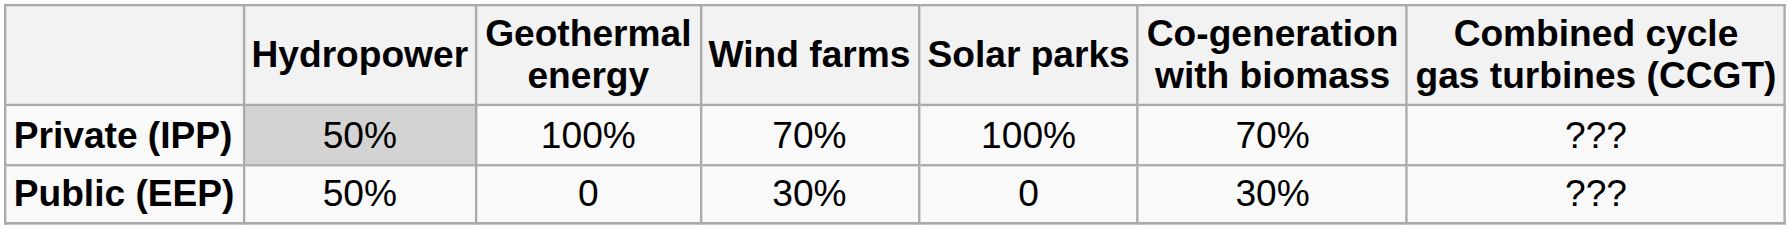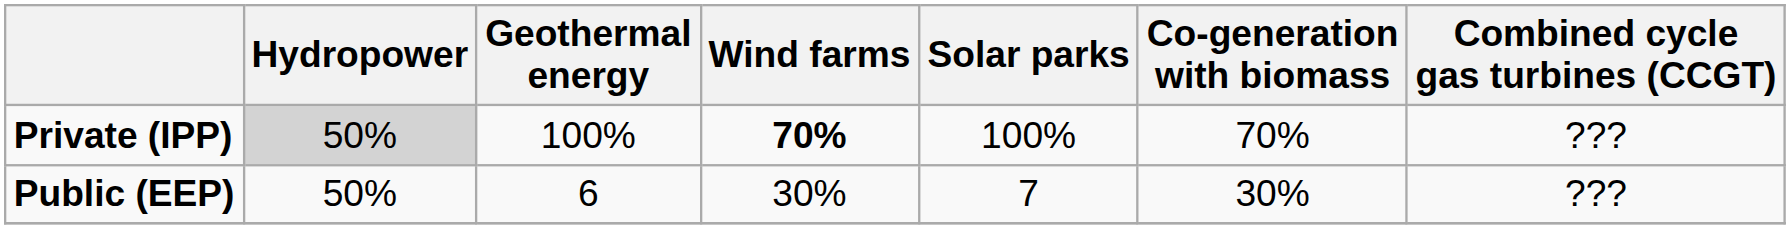 <table class="wikitable">
 <tr>
 <th style="text-align:center"></th>
 <th>Hydropower</th>
 <th>Geothermal<br>energy</th>
 <th>Wind farms</th>
 <th>Solar parks</th>
 <th>Co-generation<br>with biomass</th>
 <th>Combined cycle<br>gas turbines (CCGT)</th>
 </tr>
 <tr>
 <td><strong>Private (IPP)</strong></td>
 <td style="background: lightgrey; text-align:center">50%</td>
 <td style="text-align:center">100%</td>
-<td style="text-align:center">70%</td>
+<td style="text-align:center"><strong>70%</strong></td>
 <td style="text-align:center">100%</td>
 <td style="text-align:center">70%</td>
 <td style="text-align:center">???</td>
 </tr>
 <tr>
 <td><strong>Public (EEP)</strong></td>
 <td style="text-align:center">50%</td>
-<td style="text-align:center">0</td>
+<td style="text-align:center">6</td>
 <td style="text-align:center">30%</td>
-<td style="text-align:center">0</td>
+<td style="text-align:center">7</td>
 <td style="text-align:center">30%</td>
 <td style="text-align:center">???</td>
 </tr>
 <tr>
 </tr>
 </table>
